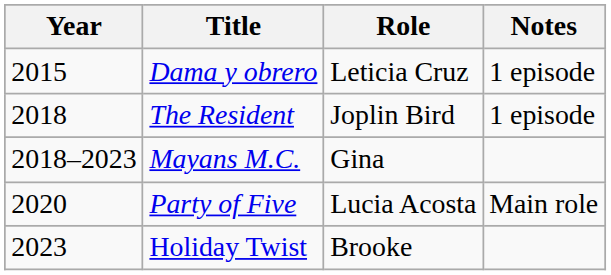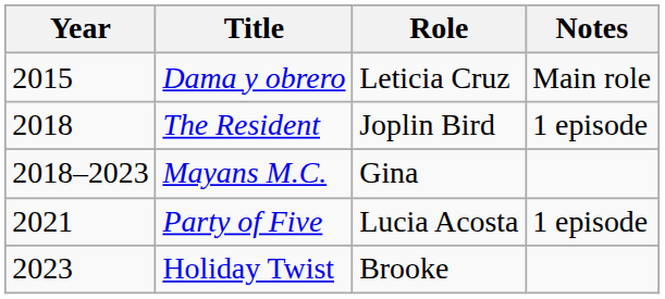 <table class="wikitable sortable">
 <tr>
 <th>Year</th>
 <th>Title</th>
 <th>Role</th>
 <th>Notes</th>
 </tr>
 <tr>
 <td>2015</td>
 <td><em><a href='#'>Dama y obrero</a></em></td>
 <td>Leticia Cruz</td>
-<td>1 episode</td>
+<td>Main role</td>
 </tr>
 <tr>
 <td>2018</td>
 <td><em><a href='#'>The Resident</a></em></td>
 <td>Joplin Bird</td>
 <td>1 episode</td>
 </tr>
 <tr>
 <td>2018–2023</td>
 <td><em><a href='#'>Mayans M.C.</a></em></td>
 <td>Gina</td>
 <td></td>
 </tr>
 <tr>
-<td>2020</td>
+<td>2021</td>
 <td><em><a href='#'>Party of Five</a></em></td>
 <td>Lucia Acosta</td>
-<td>Main role</td>
+<td>1 episode</td>
 </tr>
 <tr>
 <td>2023</td>
 <td><a href='#'>Holiday Twist</a></td>
 <td>Brooke</td>
 <td></td>
 </tr>
 </table>
